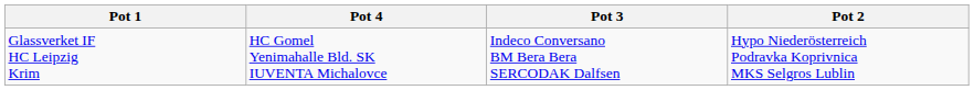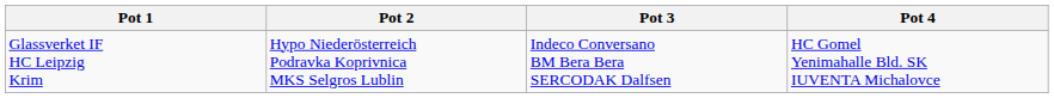 <table class="wikitable">
 <tr>
 <th width=15%>Pot 1</th>
+<th width=15%>Pot 2</th>
+<th width=15%>Pot 3</th>
 <th width=15%>Pot 4</th>
-<th width=15%>Pot 3</th>
-<th width=15%>Pot 2</th>
 </tr>
 <tr>
 <td valign="top"> <a href='#'>Glassverket IF</a><br> <a href='#'>HC Leipzig</a><br> <a href='#'>Krim</a></td>
+<td valign="top"> <a href='#'>Hypo Niederösterreich</a><br> <a href='#'>Podravka Koprivnica</a><br> <a href='#'>MKS Selgros Lublin</a></td>
+<td valign="top"> <a href='#'>Indeco Conversano</a><br> <a href='#'>BM Bera Bera</a><br> <a href='#'>SERCODAK Dalfsen</a></td>
 <td valign="top"> <a href='#'>HC Gomel</a><br> <a href='#'>Yenimahalle Bld. SK</a><br> <a href='#'>IUVENTA Michalovce</a></td>
-<td valign="top"> <a href='#'>Indeco Conversano</a><br> <a href='#'>BM Bera Bera</a><br> <a href='#'>SERCODAK Dalfsen</a></td>
-<td valign="top"> <a href='#'>Hypo Niederösterreich</a><br> <a href='#'>Podravka Koprivnica</a><br> <a href='#'>MKS Selgros Lublin</a></td>
 </tr>
 </table>
